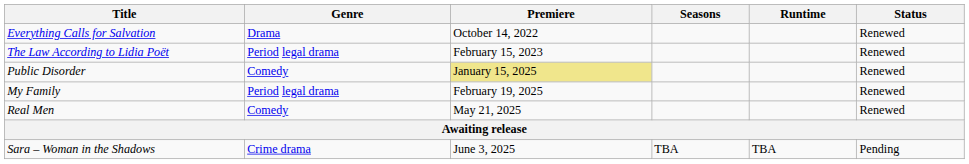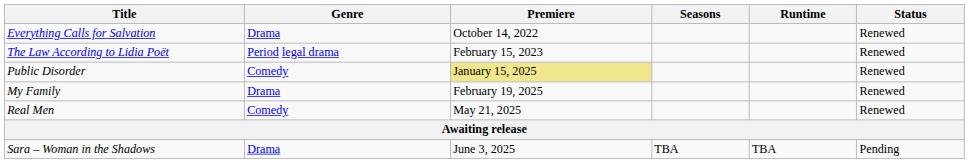 <table class="wikitable sortable" style="width:100%">
 <tr>
 <th scope="col" style="width:25%;">Title</th>
 <th>Genre</th>
 <th>Premiere</th>
 <th>Seasons</th>
 <th>Runtime</th>
 <th>Status</th>
 </tr>
 <tr>
 <td><em><a href='#'>Everything Calls for Salvation</a></em></td>
 <td><a href='#'>Drama</a></td>
 <td>October 14, 2022</td>
 <td></td>
 <td></td>
 <td>Renewed</td>
 </tr>
 <tr>
 <td><em><a href='#'>The Law According to Lidia Poët</a></em></td>
 <td><a href='#'>Period</a> <a href='#'>legal drama</a></td>
 <td>February 15, 2023</td>
 <td></td>
 <td></td>
 <td>Renewed</td>
 </tr>
 <tr>
 <td><em>Public Disorder</em></td>
 <td><a href='#'>Comedy</a></td>
 <td style="background: khaki;">January 15, 2025</td>
 <td></td>
 <td></td>
 <td>Renewed</td>
 </tr>
 <tr>
 <td><em>My Family</em></td>
-<td><a href='#'>Period</a> <a href='#'>legal drama</a></td>
+<td><a href='#'>Drama</a></td>
 <td>February 19, 2025</td>
 <td></td>
 <td></td>
 <td>Renewed</td>
 </tr>
 <tr>
 <td><em>Real Men</em></td>
 <td><a href='#'>Comedy</a></td>
 <td>May 21, 2025</td>
 <td></td>
 <td></td>
 <td>Renewed</td>
 </tr>
 <tr>
 <th colspan="6" data-sort-value="zzz">Awaiting release</th>
 </tr>
 <tr>
 <td><em>Sara – Woman in the Shadows</em></td>
-<td><a href='#'>Crime drama</a></td>
+<td><a href='#'>Drama</a></td>
 <td>June 3, 2025</td>
 <td>TBA</td>
 <td>TBA</td>
 <td>Pending</td>
 </tr>
 </table>
